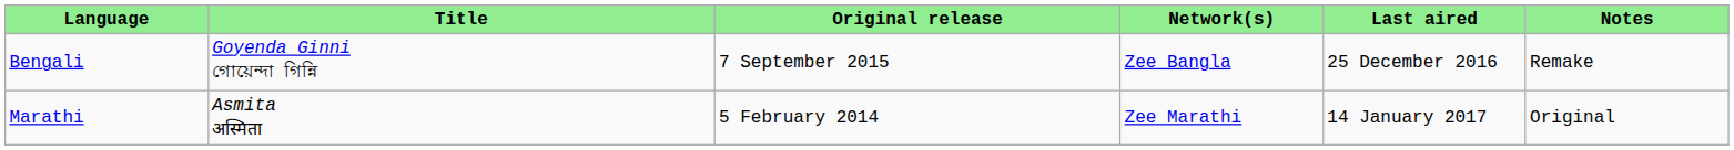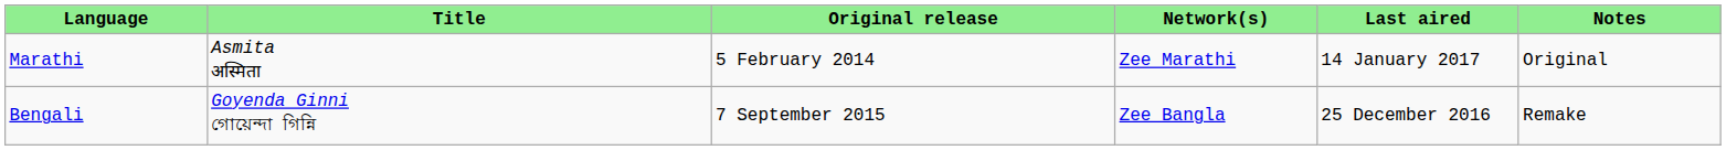 <table class="wikitable" style="width:100%; margin-right:0;">
 <tr>
 <th style="background:LightGreen; width:10%;">Language</th>
 <th style="background:LightGreen; width:25%;">Title</th>
 <th style="background:LightGreen; width:20%;">Original release</th>
 <th style="background:LightGreen; width:10%;">Network(s)</th>
 <th style="background:LightGreen; width:10%;">Last aired</th>
 <th style="background:LightGreen; width:10%;">Notes</th>
 </tr>
 <tr>
+<td><a href='#'>Marathi</a></td>
+<td><em>Asmita</em> <br> अस्मिता</td>
+<td>5 February 2014</td>
+<td><a href='#'>Zee Marathi</a></td>
+<td>14 January 2017</td>
+<td>Original</td>
+</tr>
+<tr>
 <td><a href='#'>Bengali</a></td>
 <td><em><a href='#'>Goyenda Ginni</a></em> <br> গোয়েন্দা গিন্নি</td>
 <td>7 September 2015</td>
 <td><a href='#'>Zee Bangla</a></td>
 <td>25 December 2016</td>
 <td>Remake</td>
 </tr>
-<tr>
-<td><a href='#'>Marathi</a></td>
-<td><em>Asmita</em> <br> अस्मिता</td>
-<td>5 February 2014</td>
-<td><a href='#'>Zee Marathi</a></td>
-<td>14 January 2017</td>
-<td>Original</td>
-</tr>
 </table>
